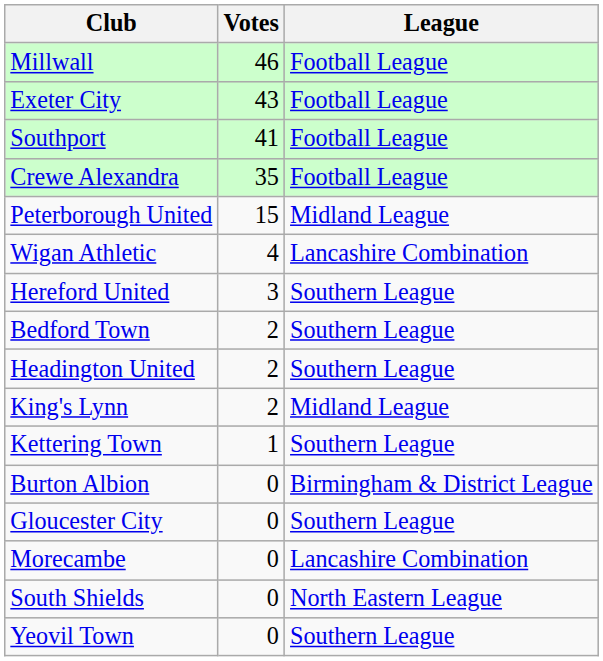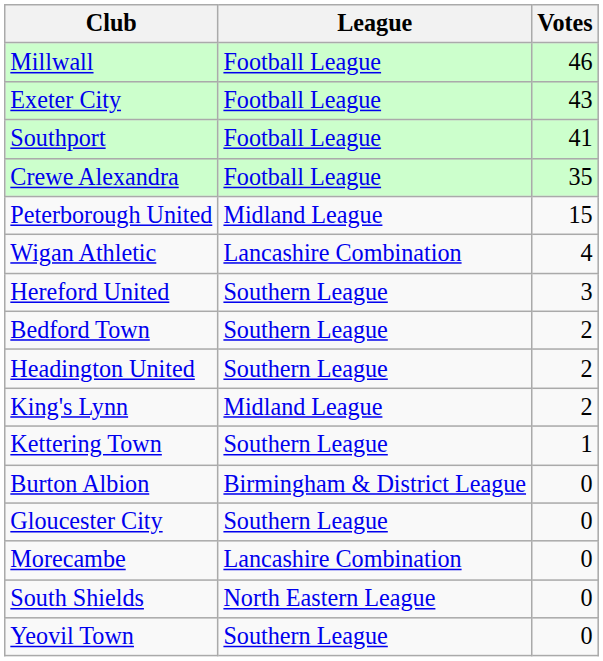 <table class=wikitable style=text-align:left>
 <tr>
 <th>Club</th>
+<th>League</th>
 <th>Votes</th>
-<th>League</th>
 </tr>
 <tr bgcolor=ccffcc>
 <td><a href='#'>Millwall</a></td>
+<td><a href='#'>Football League</a></td>
 <td align=right>46</td>
-<td><a href='#'>Football League</a></td>
 </tr>
 <tr bgcolor=ccffcc>
 <td><a href='#'>Exeter City</a></td>
+<td><a href='#'>Football League</a></td>
 <td align=right>43</td>
-<td><a href='#'>Football League</a></td>
 </tr>
 <tr bgcolor=ccffcc>
 <td><a href='#'>Southport</a></td>
+<td><a href='#'>Football League</a></td>
 <td align=right>41</td>
-<td><a href='#'>Football League</a></td>
 </tr>
 <tr bgcolor=ccffcc>
 <td><a href='#'>Crewe Alexandra</a></td>
+<td><a href='#'>Football League</a></td>
 <td align=right>35</td>
-<td><a href='#'>Football League</a></td>
 </tr>
 <tr>
 <td><a href='#'>Peterborough United</a></td>
+<td><a href='#'>Midland League</a></td>
 <td align=right>15</td>
-<td><a href='#'>Midland League</a></td>
 </tr>
 <tr>
 <td><a href='#'>Wigan Athletic</a></td>
+<td><a href='#'>Lancashire Combination</a></td>
 <td align=right>4</td>
-<td><a href='#'>Lancashire Combination</a></td>
 </tr>
 <tr>
 <td><a href='#'>Hereford United</a></td>
+<td><a href='#'>Southern League</a></td>
 <td align=right>3</td>
-<td><a href='#'>Southern League</a></td>
 </tr>
 <tr>
 <td><a href='#'>Bedford Town</a></td>
+<td><a href='#'>Southern League</a></td>
 <td align=right>2</td>
-<td><a href='#'>Southern League</a></td>
 </tr>
 <tr>
 <td><a href='#'>Headington United</a></td>
+<td><a href='#'>Southern League</a></td>
 <td align=right>2</td>
-<td><a href='#'>Southern League</a></td>
 </tr>
 <tr>
 <td><a href='#'>King's Lynn</a></td>
+<td><a href='#'>Midland League</a></td>
 <td align=right>2</td>
-<td><a href='#'>Midland League</a></td>
 </tr>
 <tr>
 <td><a href='#'>Kettering Town</a></td>
+<td><a href='#'>Southern League</a></td>
 <td align=right>1</td>
-<td><a href='#'>Southern League</a></td>
 </tr>
 <tr>
 <td><a href='#'>Burton Albion</a></td>
+<td><a href='#'>Birmingham & District League</a></td>
 <td align=right>0</td>
-<td><a href='#'>Birmingham & District League</a></td>
 </tr>
 <tr>
 <td><a href='#'>Gloucester City</a></td>
+<td><a href='#'>Southern League</a></td>
 <td align=right>0</td>
-<td><a href='#'>Southern League</a></td>
 </tr>
 <tr>
 <td><a href='#'>Morecambe</a></td>
+<td><a href='#'>Lancashire Combination</a></td>
 <td align=right>0</td>
-<td><a href='#'>Lancashire Combination</a></td>
 </tr>
 <tr>
 <td><a href='#'>South Shields</a></td>
+<td><a href='#'>North Eastern League</a></td>
 <td align=right>0</td>
-<td><a href='#'>North Eastern League</a></td>
 </tr>
 <tr>
 <td><a href='#'>Yeovil Town</a></td>
+<td><a href='#'>Southern League</a></td>
 <td align=right>0</td>
-<td><a href='#'>Southern League</a></td>
 </tr>
 </table>
